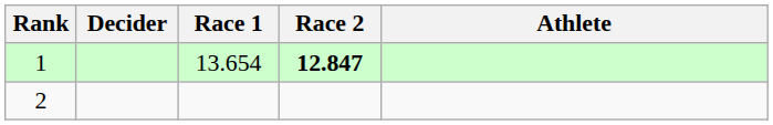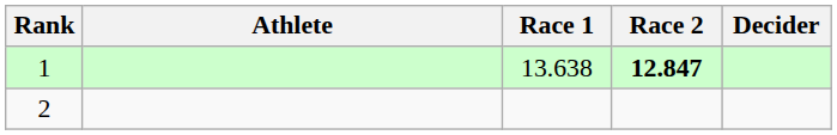 <table class=wikitable style="text-align:center">
 <tr>
 <th width=40>Rank</th>
-<th width=60>Decider</th>
+<th width=250>Athlete</th>
 <th width=60>Race 1</th>
 <th width=60>Race 2</th>
-<th width=250>Athlete</th>
+<th width=60>Decider</th>
 </tr>
 <tr bgcolor=ccffcc>
 <td>1</td>
+<td align=left></td>
+<td>13.638</td>
+<td><strong>12.847</strong></td>
 <td></td>
-<td>13.654</td>
-<td><strong>12.847</strong></td>
-<td align=left></td>
 </tr>
 <tr>
 <td>2</td>
+<td align=left></td>
 <td></td>
 <td></td>
 <td></td>
-<td align=left></td>
 </tr>
 </table>
